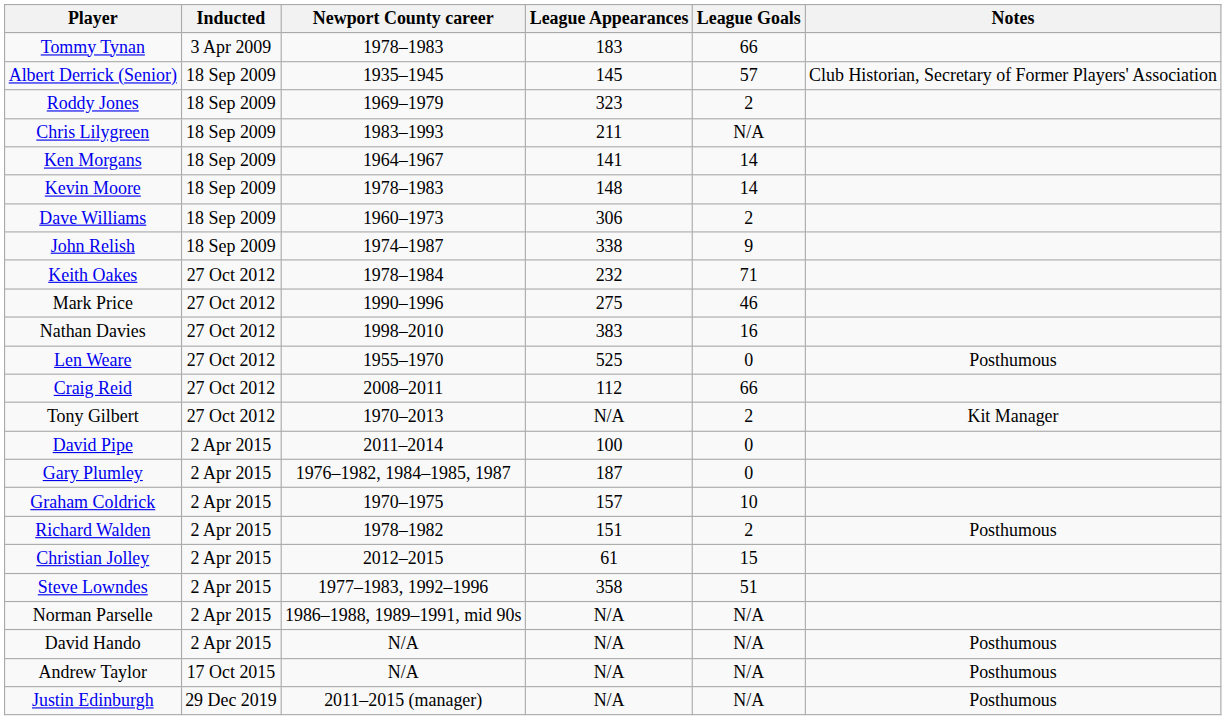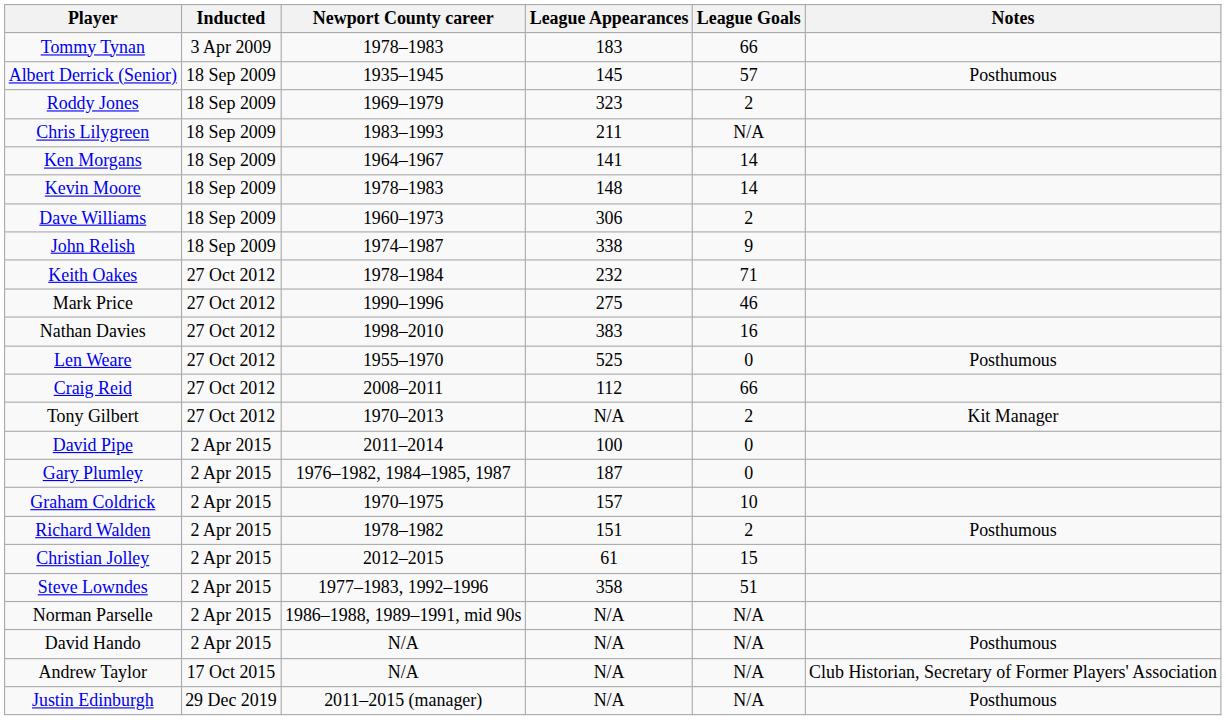 <table class="wikitable sortable" style="text-align: center;">
 <tr>
 <th>Player</th>
 <th>Inducted</th>
 <th>Newport County career</th>
 <th>League Appearances</th>
 <th>League Goals</th>
 <th>Notes</th>
 </tr>
 <tr>
 <td> <a href='#'>Tommy Tynan</a></td>
 <td>3 Apr 2009</td>
 <td>1978–1983</td>
 <td>183</td>
 <td>66</td>
 <td></td>
 </tr>
 <tr>
 <td> <a href='#'>Albert Derrick (Senior)</a></td>
 <td>18 Sep 2009</td>
 <td>1935–1945</td>
 <td>145</td>
 <td>57</td>
-<td>Club Historian, Secretary of Former Players' Association</td>
+<td>Posthumous</td>
 </tr>
 <tr>
 <td> <a href='#'>Roddy Jones</a></td>
 <td>18 Sep 2009</td>
 <td>1969–1979</td>
 <td>323</td>
 <td>2</td>
 <td></td>
 </tr>
 <tr>
 <td> <a href='#'>Chris Lilygreen</a></td>
 <td>18 Sep 2009</td>
 <td>1983–1993</td>
 <td>211</td>
 <td>N/A</td>
 <td></td>
 </tr>
 <tr>
 <td> <a href='#'>Ken Morgans</a></td>
 <td>18 Sep 2009</td>
 <td>1964–1967</td>
 <td>141</td>
 <td>14</td>
 <td></td>
 </tr>
 <tr>
 <td> <a href='#'>Kevin Moore</a></td>
 <td>18 Sep 2009</td>
 <td>1978–1983</td>
 <td>148</td>
 <td>14</td>
 <td></td>
 </tr>
 <tr>
 <td> <a href='#'>Dave Williams</a></td>
 <td>18 Sep 2009</td>
 <td>1960–1973</td>
 <td>306</td>
 <td>2</td>
 <td></td>
 </tr>
 <tr>
 <td> <a href='#'>John Relish</a></td>
 <td>18 Sep 2009</td>
 <td>1974–1987</td>
 <td>338</td>
 <td>9</td>
 <td></td>
 </tr>
 <tr>
 <td> <a href='#'>Keith Oakes</a></td>
 <td>27 Oct 2012</td>
 <td>1978–1984</td>
 <td>232</td>
 <td>71</td>
 <td></td>
 </tr>
 <tr>
 <td> Mark Price</td>
 <td>27 Oct 2012</td>
 <td>1990–1996</td>
 <td>275</td>
 <td>46</td>
 <td></td>
 </tr>
 <tr>
 <td> Nathan Davies</td>
 <td>27 Oct 2012</td>
 <td>1998–2010</td>
 <td>383</td>
 <td>16</td>
 <td></td>
 </tr>
 <tr>
 <td> <a href='#'>Len Weare</a></td>
 <td>27 Oct 2012</td>
 <td>1955–1970</td>
 <td>525</td>
 <td>0</td>
 <td>Posthumous</td>
 </tr>
 <tr>
 <td> <a href='#'>Craig Reid</a></td>
 <td>27 Oct 2012</td>
 <td>2008–2011</td>
 <td>112</td>
 <td>66</td>
 <td></td>
 </tr>
 <tr>
 <td> Tony Gilbert</td>
 <td>27 Oct 2012</td>
 <td>1970–2013</td>
 <td>N/A</td>
 <td>2</td>
 <td>Kit Manager</td>
 </tr>
 <tr>
 <td> <a href='#'>David Pipe</a></td>
 <td>2 Apr 2015</td>
 <td>2011–2014</td>
 <td>100</td>
 <td>0</td>
 <td></td>
 </tr>
 <tr>
 <td> <a href='#'>Gary Plumley</a></td>
 <td>2 Apr 2015</td>
 <td>1976–1982, 1984–1985, 1987</td>
 <td>187</td>
 <td>0</td>
 <td></td>
 </tr>
 <tr>
 <td> <a href='#'>Graham Coldrick</a></td>
 <td>2 Apr 2015</td>
 <td>1970–1975</td>
 <td>157</td>
 <td>10</td>
 <td></td>
 </tr>
 <tr>
 <td> <a href='#'>Richard Walden</a></td>
 <td>2 Apr 2015</td>
 <td>1978–1982</td>
 <td>151</td>
 <td>2</td>
 <td>Posthumous</td>
 </tr>
 <tr>
 <td> <a href='#'>Christian Jolley</a></td>
 <td>2 Apr 2015</td>
 <td>2012–2015</td>
 <td>61</td>
 <td>15</td>
 <td></td>
 </tr>
 <tr>
 <td> <a href='#'>Steve Lowndes</a></td>
 <td>2 Apr 2015</td>
 <td>1977–1983, 1992–1996</td>
 <td>358</td>
 <td>51</td>
 <td></td>
 </tr>
 <tr>
 <td> Norman Parselle</td>
 <td>2 Apr 2015</td>
 <td>1986–1988, 1989–1991, mid 90s</td>
 <td>N/A</td>
 <td>N/A</td>
 <td></td>
 </tr>
 <tr>
 <td> David Hando</td>
 <td>2 Apr 2015</td>
 <td>N/A</td>
 <td>N/A</td>
 <td>N/A</td>
 <td>Posthumous</td>
 </tr>
 <tr>
 <td> Andrew Taylor</td>
 <td>17 Oct 2015</td>
 <td>N/A</td>
 <td>N/A</td>
 <td>N/A</td>
-<td>Posthumous</td>
+<td>Club Historian, Secretary of Former Players' Association</td>
 </tr>
 <tr>
 <td> <a href='#'>Justin Edinburgh</a></td>
 <td>29 Dec 2019</td>
 <td>2011–2015 (manager)</td>
 <td>N/A</td>
 <td>N/A</td>
 <td>Posthumous</td>
 </tr>
 </table>
